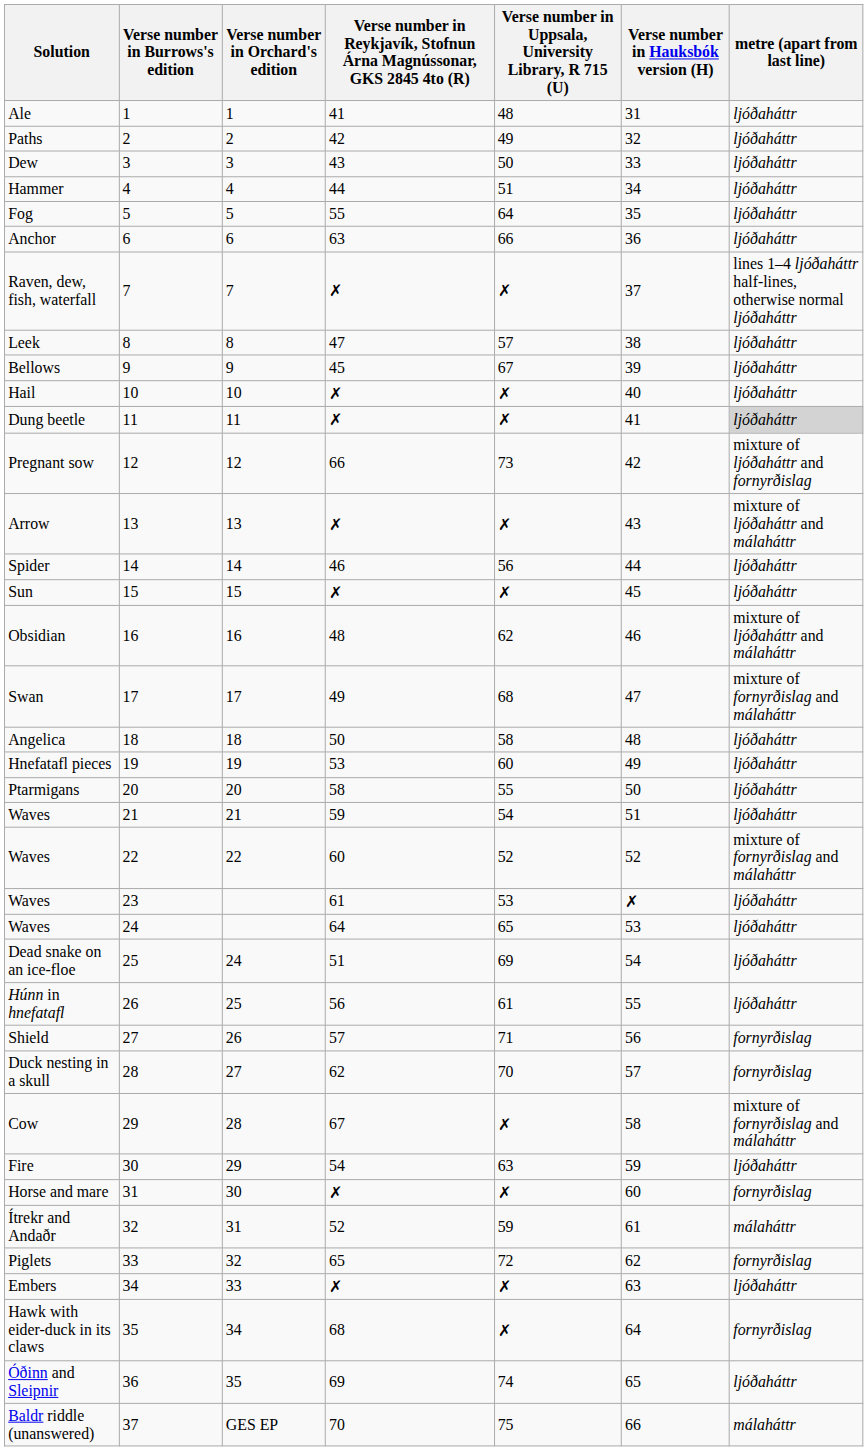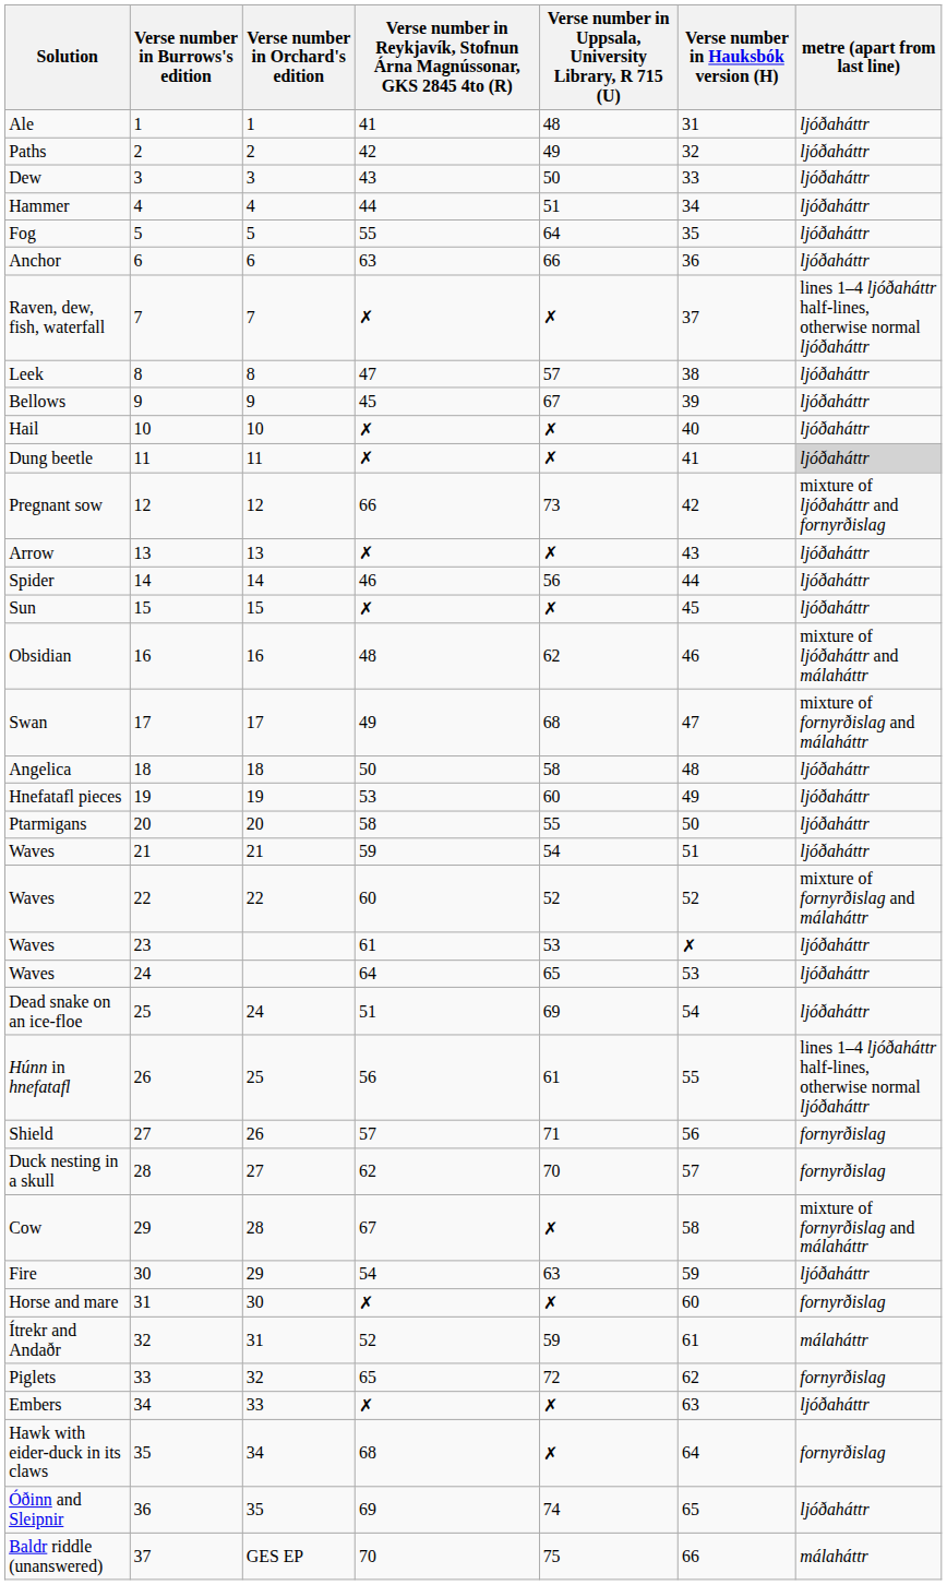 <table class="wikitable sortable mw-collapsible">
 <tr>
 <th>Solution</th>
 <th>Verse number in Burrows's edition</th>
 <th>Verse number in Orchard's edition</th>
 <th>Verse number in Reykjavík, Stofnun Árna Magnússonar, GKS 2845 4to (R)</th>
 <th>Verse number in Uppsala, University Library, R 715 (U)</th>
 <th>Verse number in <a href='#'>Hauksbók</a> version (H)</th>
 <th>metre (apart from last line)</th>
 </tr>
 <tr>
 <td>Ale</td>
 <td>1</td>
 <td>1</td>
 <td>41</td>
 <td>48</td>
 <td>31</td>
 <td><em>ljóðaháttr</em></td>
 </tr>
 <tr>
 <td>Paths</td>
 <td>2</td>
 <td>2</td>
 <td>42</td>
 <td>49</td>
 <td>32</td>
 <td><em>ljóðaháttr</em></td>
 </tr>
 <tr>
 <td>Dew</td>
 <td>3</td>
 <td>3</td>
 <td>43</td>
 <td>50</td>
 <td>33</td>
 <td><em>ljóðaháttr</em></td>
 </tr>
 <tr>
 <td>Hammer</td>
 <td>4</td>
 <td>4</td>
 <td>44</td>
 <td>51</td>
 <td>34</td>
 <td><em>ljóðaháttr</em></td>
 </tr>
 <tr>
 <td>Fog</td>
 <td>5</td>
 <td>5</td>
 <td>55</td>
 <td>64</td>
 <td>35</td>
 <td><em>ljóðaháttr</em></td>
 </tr>
 <tr>
 <td>Anchor</td>
 <td>6</td>
 <td>6</td>
 <td>63</td>
 <td>66</td>
 <td>36</td>
 <td><em>ljóðaháttr</em></td>
 </tr>
 <tr>
 <td>Raven, dew, fish, waterfall</td>
 <td>7</td>
 <td>7</td>
 <td>✗</td>
 <td>✗</td>
 <td>37</td>
 <td>lines 1–4 <em>ljóðaháttr</em> half-lines, otherwise normal <em>ljóðaháttr</em></td>
 </tr>
 <tr>
 <td>Leek</td>
 <td>8</td>
 <td>8</td>
 <td>47</td>
 <td>57</td>
 <td>38</td>
 <td><em>ljóðaháttr</em></td>
 </tr>
 <tr>
 <td>Bellows</td>
 <td>9</td>
 <td>9</td>
 <td>45</td>
 <td>67</td>
 <td>39</td>
 <td><em>ljóðaháttr</em></td>
 </tr>
 <tr>
 <td>Hail</td>
 <td>10</td>
 <td>10</td>
 <td>✗</td>
 <td>✗</td>
 <td>40</td>
 <td><em>ljóðaháttr</em></td>
 </tr>
 <tr>
 <td>Dung beetle</td>
 <td>11</td>
 <td>11</td>
 <td>✗</td>
 <td>✗</td>
 <td>41</td>
 <td style="background: lightgrey;"><em>ljóðaháttr</em></td>
 </tr>
 <tr>
 <td>Pregnant sow</td>
 <td>12</td>
 <td>12</td>
 <td>66</td>
 <td>73</td>
 <td>42</td>
 <td>mixture of <em>ljóðaháttr</em> and <em>fornyrðislag</em></td>
 </tr>
 <tr>
 <td>Arrow</td>
 <td>13</td>
 <td>13</td>
 <td>✗</td>
 <td>✗</td>
 <td>43</td>
-<td>mixture of <em>ljóðaháttr</em> and <em>málaháttr</em></td>
+<td><em>ljóðaháttr</em></td>
 </tr>
 <tr>
 <td>Spider</td>
 <td>14</td>
 <td>14</td>
 <td>46</td>
 <td>56</td>
 <td>44</td>
 <td><em>ljóðaháttr</em></td>
 </tr>
 <tr>
 <td>Sun</td>
 <td>15</td>
 <td>15</td>
 <td>✗</td>
 <td>✗</td>
 <td>45</td>
 <td><em>ljóðaháttr</em></td>
 </tr>
 <tr>
 <td>Obsidian</td>
 <td>16</td>
 <td>16</td>
 <td>48</td>
 <td>62</td>
 <td>46</td>
 <td>mixture of <em>ljóðaháttr</em> and <em>málaháttr</em></td>
 </tr>
 <tr>
 <td>Swan</td>
 <td>17</td>
 <td>17</td>
 <td>49</td>
 <td>68</td>
 <td>47</td>
 <td>mixture of <em>fornyrðislag</em> and <em>málaháttr</em></td>
 </tr>
 <tr>
 <td>Angelica</td>
 <td>18</td>
 <td>18</td>
 <td>50</td>
 <td>58</td>
 <td>48</td>
 <td><em>ljóðaháttr</em></td>
 </tr>
 <tr>
 <td>Hnefatafl pieces</td>
 <td>19</td>
 <td>19</td>
 <td>53</td>
 <td>60</td>
 <td>49</td>
 <td><em>ljóðaháttr</em></td>
 </tr>
 <tr>
 <td>Ptarmigans</td>
 <td>20</td>
 <td>20</td>
 <td>58</td>
 <td>55</td>
 <td>50</td>
 <td><em>ljóðaháttr</em></td>
 </tr>
 <tr>
 <td>Waves</td>
 <td>21</td>
 <td>21</td>
 <td>59</td>
 <td>54</td>
 <td>51</td>
 <td><em>ljóðaháttr</em></td>
 </tr>
 <tr>
 <td>Waves</td>
 <td>22</td>
 <td>22</td>
 <td>60</td>
 <td>52</td>
 <td>52</td>
 <td>mixture of <em>fornyrðislag</em> and <em>málaháttr</em></td>
 </tr>
 <tr>
 <td>Waves</td>
 <td>23</td>
 <td></td>
 <td>61</td>
 <td>53</td>
 <td>✗</td>
 <td><em>ljóðaháttr</em></td>
 </tr>
 <tr>
 <td>Waves</td>
 <td>24</td>
 <td></td>
 <td>64</td>
 <td>65</td>
 <td>53</td>
 <td><em>ljóðaháttr</em></td>
 </tr>
 <tr>
 <td>Dead snake on an ice-floe</td>
 <td>25</td>
 <td>24</td>
 <td>51</td>
 <td>69</td>
 <td>54</td>
 <td><em>ljóðaháttr</em></td>
 </tr>
 <tr>
 <td><em>Húnn</em> in <em>hnefatafl</em></td>
 <td>26</td>
 <td>25</td>
 <td>56</td>
 <td>61</td>
 <td>55</td>
-<td><em>ljóðaháttr</em></td>
+<td>lines 1–4 <em>ljóðaháttr</em> half-lines, otherwise normal <em>ljóðaháttr</em></td>
 </tr>
 <tr>
 <td>Shield</td>
 <td>27</td>
 <td>26</td>
 <td>57</td>
 <td>71</td>
 <td>56</td>
 <td><em>fornyrðislag</em></td>
 </tr>
 <tr>
 <td>Duck nesting in a skull</td>
 <td>28</td>
 <td>27</td>
 <td>62</td>
 <td>70</td>
 <td>57</td>
 <td><em>fornyrðislag</em></td>
 </tr>
 <tr>
 <td>Cow</td>
 <td>29</td>
 <td>28</td>
 <td>67</td>
 <td>✗</td>
 <td>58</td>
 <td>mixture of <em>fornyrðislag</em> and <em>málaháttr</em></td>
 </tr>
 <tr>
 <td>Fire</td>
 <td>30</td>
 <td>29</td>
 <td>54</td>
 <td>63</td>
 <td>59</td>
 <td><em>ljóðaháttr</em></td>
 </tr>
 <tr>
 <td>Horse and mare</td>
 <td>31</td>
 <td>30</td>
 <td>✗</td>
 <td>✗</td>
 <td>60</td>
 <td><em>fornyrðislag</em></td>
 </tr>
 <tr>
 <td>Ítrekr and Andaðr</td>
 <td>32</td>
 <td>31</td>
 <td>52</td>
 <td>59</td>
 <td>61</td>
 <td><em>málaháttr</em></td>
 </tr>
 <tr>
 <td>Piglets</td>
 <td>33</td>
 <td>32</td>
 <td>65</td>
 <td>72</td>
 <td>62</td>
 <td><em>fornyrðislag</em></td>
 </tr>
 <tr>
 <td>Embers</td>
 <td>34</td>
 <td>33</td>
 <td>✗</td>
 <td>✗</td>
 <td>63</td>
 <td><em>ljóðaháttr</em></td>
 </tr>
 <tr>
 <td>Hawk with eider-duck in its claws</td>
 <td>35</td>
 <td>34</td>
 <td>68</td>
 <td>✗</td>
 <td>64</td>
 <td><em>fornyrðislag</em></td>
 </tr>
 <tr>
 <td><a href='#'>Óðinn</a> and <a href='#'>Sleipnir</a></td>
 <td>36</td>
 <td>35</td>
 <td>69</td>
 <td>74</td>
 <td>65</td>
 <td><em>ljóðaháttr</em></td>
 </tr>
 <tr>
 <td><a href='#'>Baldr</a> riddle (unanswered)</td>
 <td>37</td>
 <td>GES EP</td>
 <td>70</td>
 <td>75</td>
 <td>66</td>
 <td><em>málaháttr</em></td>
 </tr>
 </table>
